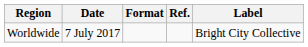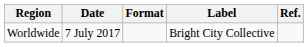 <table class="wikitable plainrowheaders">
 <tr>
 <th scope="col">Region</th>
 <th scope="col">Date</th>
 <th scope="col">Format</th>
+<th scope="col">Label</th>
 <th scope="col">Ref.</th>
-<th scope="col">Label</th>
 </tr>
 <tr>
 <td>Worldwide</td>
 <td>7 July 2017</td>
 <td></td>
+<td>Bright City Collective</td>
 <td></td>
-<td>Bright City Collective</td>
 </tr>
 </table>
